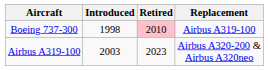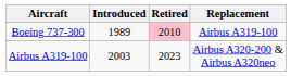 <table class="wikitable" style="margin:1em auto; border-collapse:collapse; text-align:center;">
 <tr>
 <th>Aircraft</th>
 <th>Introduced</th>
 <th>Retired</th>
 <th>Replacement</th>
 </tr>
 <tr>
 <td><a href='#'>Boeing 737-300</a></td>
-<td>1998</td>
+<td>1989</td>
 <td style="background: pink;">2010</td>
 <td><a href='#'>Airbus A319-100</a></td>
 </tr>
 <tr>
 <td><a href='#'>Airbus A319-100</a></td>
 <td>2003</td>
 <td>2023</td>
 <td><a href='#'>Airbus A320-200</a> & <br> <a href='#'>Airbus A320neo</a></td>
 </tr>
 </table>
